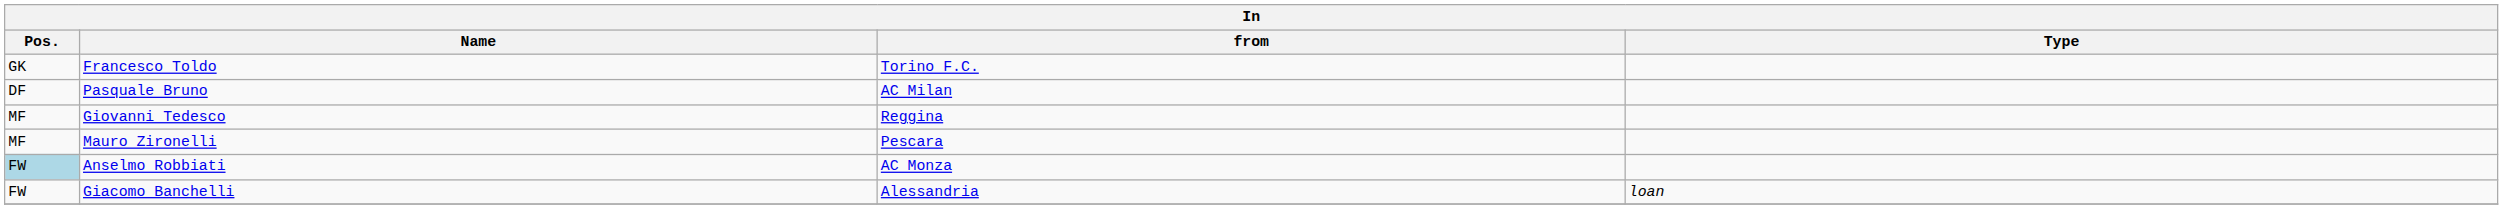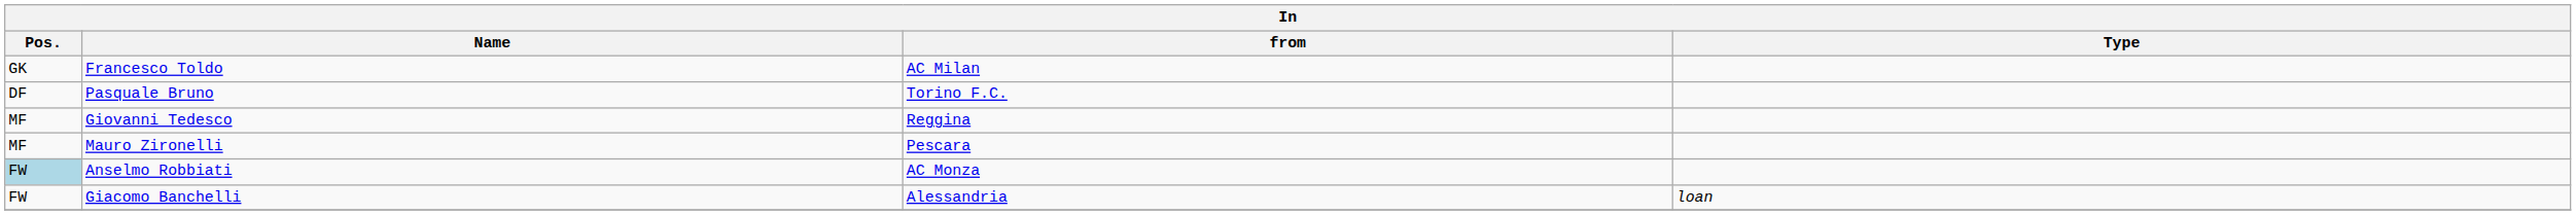 <table class="wikitable" style="font-size:90%;width:99%;">
 <tr>
 <th colspan="4">In</th>
 </tr>
 <tr>
 <th width=3%>Pos.</th>
 <th width=32%>Name</th>
 <th width=30%>from</th>
 <th width=35%>Type</th>
 </tr>
 <tr>
 <td>GK</td>
 <td><a href='#'>Francesco Toldo</a></td>
-<td><a href='#'>Torino F.C.</a></td>
+<td><a href='#'>AC Milan</a></td>
 <td></td>
 </tr>
 <tr>
 <td>DF</td>
 <td><a href='#'>Pasquale Bruno</a></td>
-<td><a href='#'>AC Milan</a></td>
+<td><a href='#'>Torino F.C.</a></td>
 <td></td>
 </tr>
 <tr>
 <td>MF</td>
 <td><a href='#'>Giovanni Tedesco</a></td>
 <td><a href='#'>Reggina</a></td>
 <td></td>
 </tr>
 <tr>
 <td>MF</td>
 <td><a href='#'>Mauro Zironelli</a></td>
 <td><a href='#'>Pescara</a></td>
 <td></td>
 </tr>
 <tr>
 <td style="background: lightblue;">FW</td>
 <td><a href='#'>Anselmo Robbiati</a></td>
 <td><a href='#'>AC Monza</a></td>
 <td></td>
 </tr>
 <tr>
 <td>FW</td>
 <td><a href='#'>Giacomo Banchelli</a></td>
 <td><a href='#'>Alessandria</a></td>
 <td><em>loan</em></td>
 </tr>
 <tr>
 </tr>
 </table>
